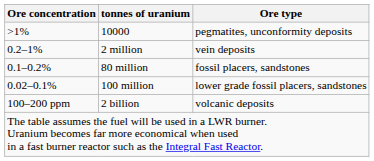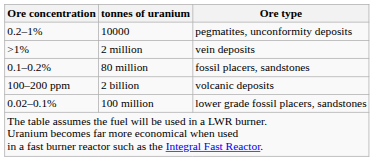 <table class="wikitable floatright" style="margin:1em">
 <tr>
 <th>Ore concentration</th>
 <th>tonnes of uranium</th>
 <th>Ore type</th>
 </tr>
 <tr>
-<td>>1%</td>
+<td>0.2–1%</td>
 <td>10000</td>
 <td>pegmatites, unconformity deposits</td>
 </tr>
 <tr>
-<td>0.2–1%</td>
+<td>>1%</td>
 <td>2 million</td>
 <td>vein deposits</td>
 </tr>
 <tr>
 <td>0.1–0.2%</td>
 <td>80 million</td>
 <td>fossil placers, sandstones</td>
 </tr>
 <tr>
+<td>100–200 ppm</td>
+<td>2 billion</td>
+<td>volcanic deposits</td>
+</tr>
+<tr>
 <td>0.02–0.1%</td>
 <td>100 million</td>
 <td>lower grade fossil placers, sandstones</td>
 </tr>
 <tr>
-<td>100–200 ppm</td>
-<td>2 billion</td>
-<td>volcanic deposits</td>
-</tr>
-<tr>
 <td colspan=3>The table assumes the fuel will be used in a LWR burner.<br> Uranium becomes far more economical when used<br> in a fast burner reactor such as the <a href='#'>Integral Fast Reactor</a>.</td>
 </tr>
 </table>
